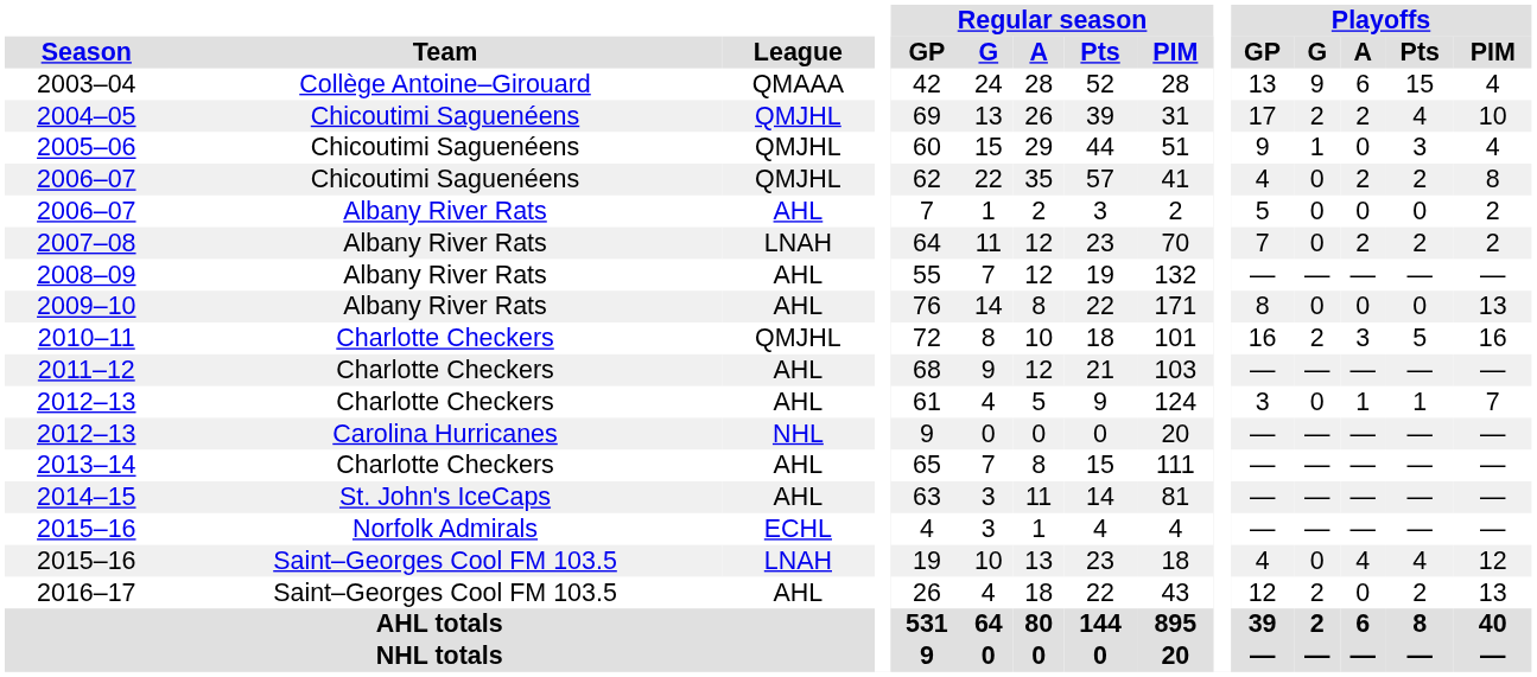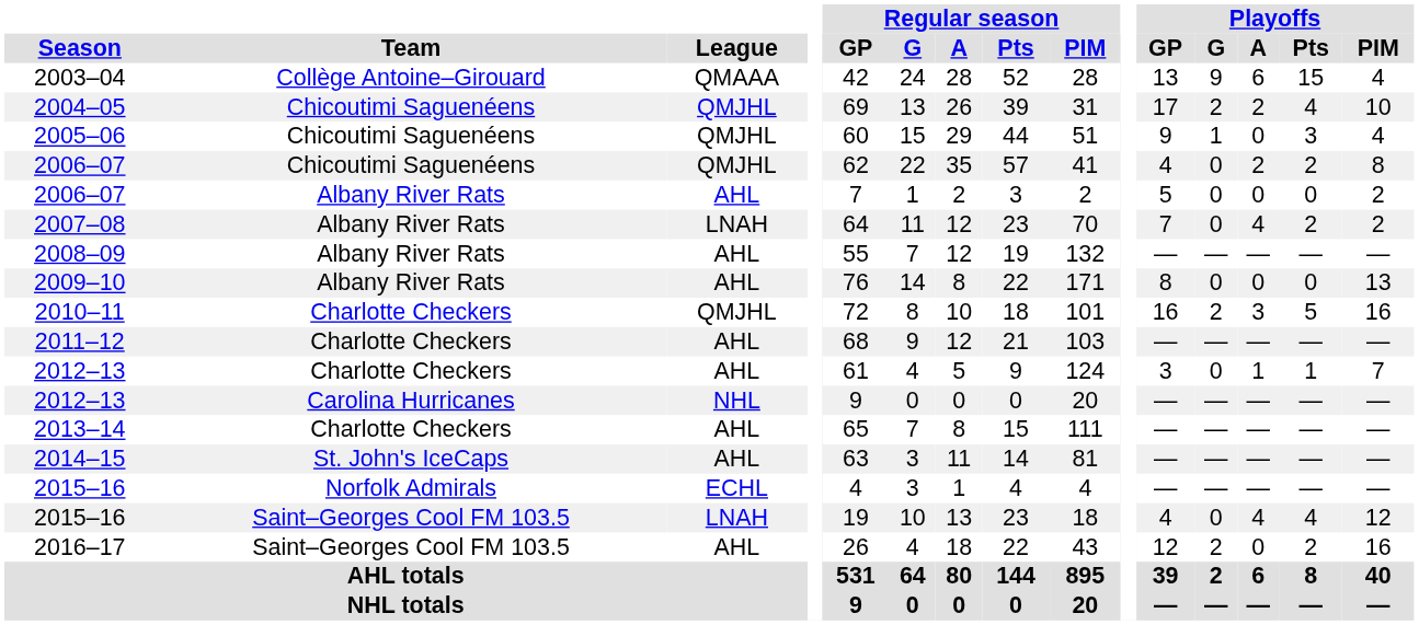 <table border="0" cellpadding="1" cellspacing="0" style="text-align:center; width:60em">
 <tr bgcolor="#e0e0e0">
 <th colspan="3" bgcolor="#ffffff"> </th>
 <th rowspan="99" bgcolor="#ffffff"> </th>
 <th colspan="5"><a href='#'>Regular season</a></th>
 <th rowspan="99" bgcolor="#ffffff"> </th>
 <th colspan="5"><a href='#'>Playoffs</a></th>
 </tr>
 <tr bgcolor="#e0e0e0">
 <th><a href='#'>Season</a></th>
 <th>Team</th>
 <th>League</th>
 <th>GP</th>
 <th><a href='#'>G</a></th>
 <th><a href='#'>A</a></th>
 <th><a href='#'>Pts</a></th>
 <th><a href='#'>PIM</a></th>
 <th>GP</th>
 <th>G</th>
 <th>A</th>
 <th>Pts</th>
 <th>PIM</th>
 </tr>
 <tr>
 <td>2003–04</td>
 <td><a href='#'>Collège Antoine–Girouard</a></td>
 <td>QMAAA</td>
 <td>42</td>
 <td>24</td>
 <td>28</td>
 <td>52</td>
 <td>28</td>
 <td>13</td>
 <td>9</td>
 <td>6</td>
 <td>15</td>
 <td>4</td>
 </tr>
 <tr bgcolor="#f0f0f0">
 <td><a href='#'>2004–05</a></td>
 <td><a href='#'>Chicoutimi Saguenéens</a></td>
 <td><a href='#'>QMJHL</a></td>
 <td>69</td>
 <td>13</td>
 <td>26</td>
 <td>39</td>
 <td>31</td>
 <td>17</td>
 <td>2</td>
 <td>2</td>
 <td>4</td>
 <td>10</td>
 </tr>
 <tr>
 <td><a href='#'>2005–06</a></td>
 <td>Chicoutimi Saguenéens</td>
 <td>QMJHL</td>
 <td>60</td>
 <td>15</td>
 <td>29</td>
 <td>44</td>
 <td>51</td>
 <td>9</td>
 <td>1</td>
 <td>0</td>
 <td>3</td>
 <td>4</td>
 </tr>
 <tr bgcolor="#f0f0f0">
 <td><a href='#'>2006–07</a></td>
 <td>Chicoutimi Saguenéens</td>
 <td>QMJHL</td>
 <td>62</td>
 <td>22</td>
 <td>35</td>
 <td>57</td>
 <td>41</td>
 <td>4</td>
 <td>0</td>
 <td>2</td>
 <td>2</td>
 <td>8</td>
 </tr>
 <tr>
 <td><a href='#'>2006–07</a></td>
 <td><a href='#'>Albany River Rats</a></td>
 <td><a href='#'>AHL</a></td>
 <td>7</td>
 <td>1</td>
 <td>2</td>
 <td>3</td>
 <td>2</td>
 <td>5</td>
 <td>0</td>
 <td>0</td>
 <td>0</td>
 <td>2</td>
 </tr>
 <tr bgcolor="#f0f0f0">
 <td><a href='#'>2007–08</a></td>
 <td>Albany River Rats</td>
 <td>LNAH</td>
 <td>64</td>
 <td>11</td>
 <td>12</td>
 <td>23</td>
 <td>70</td>
 <td>7</td>
 <td>0</td>
-<td>2</td>
+<td>4</td>
 <td>2</td>
 <td>2</td>
 </tr>
 <tr>
 <td><a href='#'>2008–09</a></td>
 <td>Albany River Rats</td>
 <td>AHL</td>
 <td>55</td>
 <td>7</td>
 <td>12</td>
 <td>19</td>
 <td>132</td>
 <td>—</td>
 <td>—</td>
 <td>—</td>
 <td>—</td>
 <td>—</td>
 </tr>
 <tr bgcolor="#f0f0f0">
 <td><a href='#'>2009–10</a></td>
 <td>Albany River Rats</td>
 <td>AHL</td>
 <td>76</td>
 <td>14</td>
 <td>8</td>
 <td>22</td>
 <td>171</td>
 <td>8</td>
 <td>0</td>
 <td>0</td>
 <td>0</td>
 <td>13</td>
 </tr>
 <tr>
 <td><a href='#'>2010–11</a></td>
 <td><a href='#'>Charlotte Checkers</a></td>
 <td>QMJHL</td>
 <td>72</td>
 <td>8</td>
 <td>10</td>
 <td>18</td>
 <td>101</td>
 <td>16</td>
 <td>2</td>
 <td>3</td>
 <td>5</td>
 <td>16</td>
 </tr>
 <tr bgcolor="#f0f0f0">
 <td><a href='#'>2011–12</a></td>
 <td>Charlotte Checkers</td>
 <td>AHL</td>
 <td>68</td>
 <td>9</td>
 <td>12</td>
 <td>21</td>
 <td>103</td>
 <td>—</td>
 <td>—</td>
 <td>—</td>
 <td>—</td>
 <td>—</td>
 </tr>
 <tr>
 <td><a href='#'>2012–13</a></td>
 <td>Charlotte Checkers</td>
 <td>AHL</td>
 <td>61</td>
 <td>4</td>
 <td>5</td>
 <td>9</td>
 <td>124</td>
 <td>3</td>
 <td>0</td>
 <td>1</td>
 <td>1</td>
 <td>7</td>
 </tr>
 <tr bgcolor="#f0f0f0">
 <td><a href='#'>2012–13</a></td>
 <td><a href='#'>Carolina Hurricanes</a></td>
 <td><a href='#'>NHL</a></td>
 <td>9</td>
 <td>0</td>
 <td>0</td>
 <td>0</td>
 <td>20</td>
 <td>—</td>
 <td>—</td>
 <td>—</td>
 <td>—</td>
 <td>—</td>
 </tr>
 <tr>
 <td><a href='#'>2013–14</a></td>
 <td>Charlotte Checkers</td>
 <td>AHL</td>
 <td>65</td>
 <td>7</td>
 <td>8</td>
 <td>15</td>
 <td>111</td>
 <td>—</td>
 <td>—</td>
 <td>—</td>
 <td>—</td>
 <td>—</td>
 </tr>
 <tr bgcolor="#f0f0f0">
 <td><a href='#'>2014–15</a></td>
 <td><a href='#'>St. John's IceCaps</a></td>
 <td>AHL</td>
 <td>63</td>
 <td>3</td>
 <td>11</td>
 <td>14</td>
 <td>81</td>
 <td>—</td>
 <td>—</td>
 <td>—</td>
 <td>—</td>
 <td>—</td>
 </tr>
 <tr>
 <td><a href='#'>2015–16</a></td>
 <td><a href='#'>Norfolk Admirals</a></td>
 <td><a href='#'>ECHL</a></td>
 <td>4</td>
 <td>3</td>
 <td>1</td>
 <td>4</td>
 <td>4</td>
 <td>—</td>
 <td>—</td>
 <td>—</td>
 <td>—</td>
 <td>—</td>
 </tr>
 <tr bgcolor="#f0f0f0">
 <td>2015–16</td>
 <td><a href='#'>Saint–Georges Cool FM 103.5</a></td>
 <td><a href='#'>LNAH</a></td>
 <td>19</td>
 <td>10</td>
 <td>13</td>
 <td>23</td>
 <td>18</td>
 <td>4</td>
 <td>0</td>
 <td>4</td>
 <td>4</td>
 <td>12</td>
 </tr>
 <tr>
 <td>2016–17</td>
 <td>Saint–Georges Cool FM 103.5</td>
 <td>AHL</td>
 <td>26</td>
 <td>4</td>
 <td>18</td>
 <td>22</td>
 <td>43</td>
 <td>12</td>
 <td>2</td>
 <td>0</td>
 <td>2</td>
-<td>13</td>
+<td>16</td>
 </tr>
 <tr bgcolor="#e0e0e0">
 <th colspan="3">AHL totals</th>
 <th>531</th>
 <th>64</th>
 <th>80</th>
 <th>144</th>
 <th>895</th>
 <th>39</th>
 <th>2</th>
 <th>6</th>
 <th>8</th>
 <th>40</th>
 </tr>
 <tr bgcolor="#e0e0e0">
 <th colspan="3">NHL totals</th>
 <th>9</th>
 <th>0</th>
 <th>0</th>
 <th>0</th>
 <th>20</th>
 <th>—</th>
 <th>—</th>
 <th>—</th>
 <th>—</th>
 <th>—</th>
 </tr>
 </table>
